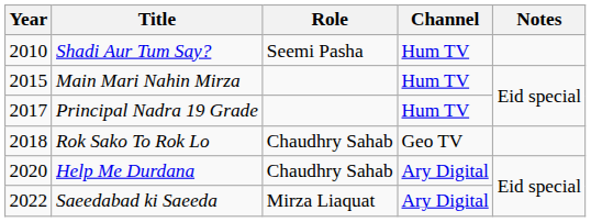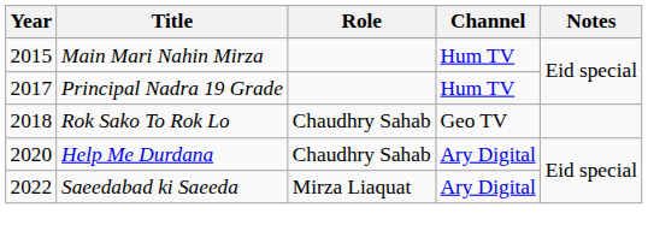 <table class="wikitable">
 <tr>
 <th>Year</th>
 <th>Title</th>
 <th>Role</th>
 <th>Channel</th>
 <th>Notes</th>
-</tr>
-<tr>
-<td>2010</td>
-<td><em><a href='#'>Shadi Aur Tum Say?</a></em></td>
-<td>Seemi Pasha</td>
-<td><a href='#'>Hum TV</a></td>
-<td></td>
 </tr>
 <tr>
 <td>2015</td>
 <td><em>Main Mari Nahin Mirza </em></td>
 <td></td>
 <td><a href='#'>Hum TV</a></td>
 <td rowspan="2">Eid special</td>
 </tr>
 <tr>
 <td>2017</td>
 <td><em>Principal Nadra 19 Grade </em></td>
 <td></td>
 <td><a href='#'>Hum TV</a></td>
 </tr>
 <tr>
 <td>2018</td>
 <td><em>Rok Sako To Rok Lo</em></td>
 <td>Chaudhry Sahab</td>
 <td>Geo TV</td>
 <td></td>
 </tr>
 <tr>
 <td>2020</td>
 <td><em><a href='#'>Help Me Durdana</a></em></td>
 <td>Chaudhry Sahab</td>
 <td><a href='#'>Ary Digital</a></td>
 <td rowspan="2">Eid special</td>
 </tr>
 <tr>
 <td>2022</td>
 <td><em>Saeedabad ki Saeeda</em></td>
 <td>Mirza Liaquat</td>
 <td><a href='#'>Ary Digital</a></td>
 </tr>
 </table>
